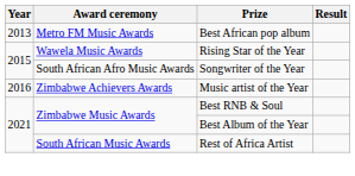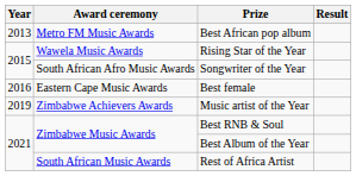 <table class ="wikitable">
 <tr>
 <th>Year</th>
 <th>Award ceremony</th>
 <th>Prize</th>
 <th>Result</th>
 </tr>
 <tr>
 <td>2013</td>
 <td><a href='#'>Metro FM Music Awards</a></td>
 <td>Best African pop album</td>
 <td></td>
 </tr>
 <tr>
 <td rowspan="2">2015</td>
 <td><a href='#'>Wawela Music Awards</a></td>
 <td>Rising Star of the Year</td>
 <td></td>
 </tr>
 <tr>
 <td>South African Afro Music Awards</td>
 <td>Songwriter of the Year</td>
 <td></td>
 </tr>
 <tr>
 <td>2016</td>
+<td>Eastern Cape Music Awards</td>
+<td>Best female</td>
+<td></td>
+</tr>
+<tr>
+<td>2019</td>
 <td><a href='#'>Zimbabwe Achievers Awards</a></td>
 <td>Music artist of the Year</td>
 <td></td>
 </tr>
 <tr>
 <td rowspan="3">2021</td>
 <td rowspan="2"><a href='#'>Zimbabwe Music Awards</a></td>
 <td>Best RNB & Soul</td>
 <td></td>
 </tr>
 <tr>
 <td>Best Album of the Year</td>
 <td></td>
 </tr>
 <tr>
 <td><a href='#'>South African Music Awards</a></td>
 <td>Rest of Africa Artist</td>
 <td></td>
 </tr>
 </table>
